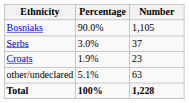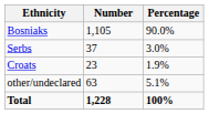 <table class="wikitable">
 <tr>
 <th width="100px">Ethnicity</th>
+<th width="80px">Number</th>
 <th width="80px">Percentage</th>
-<th width="80px">Number</th>
 </tr>
 <tr>
 <td><a href='#'>Bosniaks</a></td>
+<td>1,105</td>
 <td>90.0%</td>
-<td>1,105</td>
 </tr>
 <tr>
 <td><a href='#'>Serbs</a></td>
+<td>37</td>
 <td>3.0%</td>
-<td>37</td>
 </tr>
 <tr>
 <td><a href='#'>Croats</a></td>
+<td>23</td>
 <td>1.9%</td>
-<td>23</td>
 </tr>
 <tr>
 <td>other/undeclared</td>
+<td>63</td>
 <td>5.1%</td>
-<td>63</td>
 </tr>
 <tr>
 <td><strong>Total</strong></td>
+<td><strong>1,228</strong></td>
 <td><strong>100%</strong></td>
-<td><strong>1,228</strong></td>
 </tr>
 </table>
